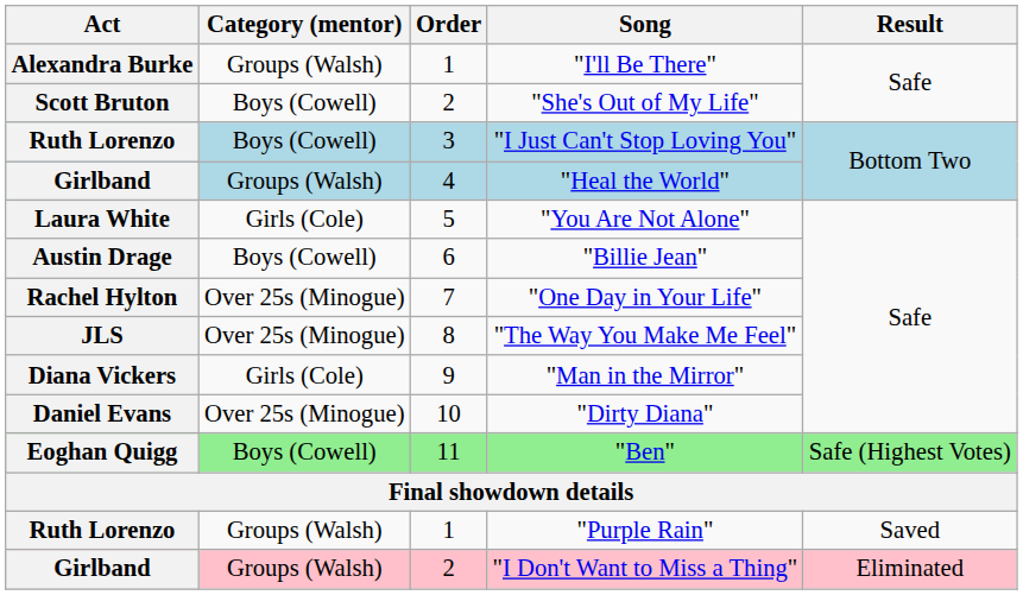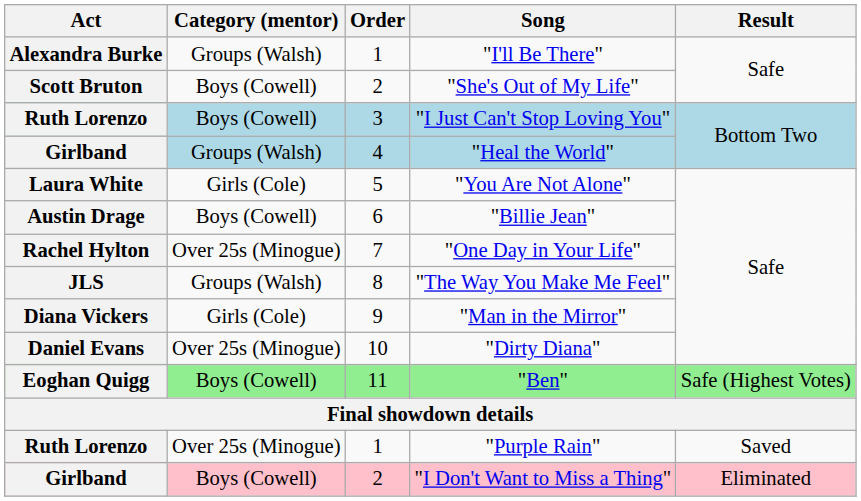 <table class="wikitable plainrowheaders" style="text-align:center;">
 <tr>
 <th scope="col">Act</th>
 <th scope="col">Category (mentor)</th>
 <th scope="col">Order</th>
 <th scope="col">Song</th>
 <th scope="col">Result</th>
 </tr>
 <tr>
 <th scope=row>Alexandra Burke</th>
 <td>Groups (Walsh)</td>
 <td>1</td>
 <td>"<a href='#'>I'll Be There</a>"</td>
 <td rowspan=2>Safe</td>
 </tr>
 <tr>
 <th scope=row>Scott Bruton</th>
 <td>Boys (Cowell)</td>
 <td>2</td>
 <td>"<a href='#'>She's Out of My Life</a>"</td>
 </tr>
 <tr style="background: lightblue">
 <th scope=row>Ruth Lorenzo</th>
 <td>Boys (Cowell)</td>
 <td>3</td>
 <td>"<a href='#'>I Just Can't Stop Loving You</a>"</td>
 <td rowspan=2>Bottom Two</td>
 </tr>
 <tr style="background: lightblue">
 <th scope=row>Girlband</th>
 <td>Groups (Walsh)</td>
 <td>4</td>
 <td>"<a href='#'>Heal the World</a>"</td>
 </tr>
 <tr>
 <th scope=row>Laura White</th>
 <td>Girls (Cole)</td>
 <td>5</td>
 <td>"<a href='#'>You Are Not Alone</a>"</td>
 <td rowspan=6>Safe</td>
 </tr>
 <tr>
 <th scope=row>Austin Drage</th>
 <td>Boys (Cowell)</td>
 <td>6</td>
 <td>"<a href='#'>Billie Jean</a>"</td>
 </tr>
 <tr>
 <th scope=row>Rachel Hylton</th>
 <td>Over 25s (Minogue)</td>
 <td>7</td>
 <td>"<a href='#'>One Day in Your Life</a>"</td>
 </tr>
 <tr>
 <th scope=row>JLS</th>
-<td>Over 25s (Minogue)</td>
+<td>Groups (Walsh)</td>
 <td>8</td>
 <td>"<a href='#'>The Way You Make Me Feel</a>"</td>
 </tr>
 <tr>
 <th scope=row>Diana Vickers</th>
 <td>Girls (Cole)</td>
 <td>9</td>
 <td>"<a href='#'>Man in the Mirror</a>"</td>
 </tr>
 <tr>
 <th scope=row>Daniel Evans</th>
 <td>Over 25s (Minogue)</td>
 <td>10</td>
 <td>"<a href='#'>Dirty Diana</a>"</td>
 </tr>
 <tr style="background:lightgreen;">
 <th scope=row>Eoghan Quigg</th>
 <td>Boys (Cowell)</td>
 <td>11</td>
 <td>"<a href='#'>Ben</a>"</td>
 <td>Safe (Highest Votes)</td>
 </tr>
 <tr>
 <th colspan="5">Final showdown details</th>
 </tr>
 <tr>
 <th scope=row>Ruth Lorenzo</th>
-<td>Groups (Walsh)</td>
+<td>Over 25s (Minogue)</td>
 <td>1</td>
 <td>"<a href='#'>Purple Rain</a>"</td>
 <td>Saved</td>
 </tr>
 <tr style="background: pink">
 <th scope=row>Girlband</th>
-<td>Groups (Walsh)</td>
+<td>Boys (Cowell)</td>
 <td>2</td>
 <td>"<a href='#'>I Don't Want to Miss a Thing</a>"</td>
 <td>Eliminated</td>
 </tr>
 </table>
